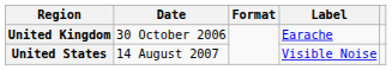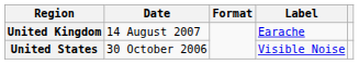 <table class="wikitable plainrowheaders">
 <tr>
 <th scope="col">Region</th>
 <th scope="col">Date</th>
 <th scope="col">Format</th>
 <th scope="col">Label</th>
 <th scope="col"></th>
 </tr>
 <tr>
 <th scope="row">United Kingdom</th>
-<td>30 October 2006</td>
+<td>14 August 2007</td>
 <td rowspan="2"></td>
 <td><a href='#'>Earache</a></td>
 <td></td>
 </tr>
 <tr>
 <th scope="row">United States</th>
-<td>14 August 2007</td>
+<td>30 October 2006</td>
 <td><a href='#'>Visible Noise</a></td>
 <td></td>
 </tr>
 </table>
